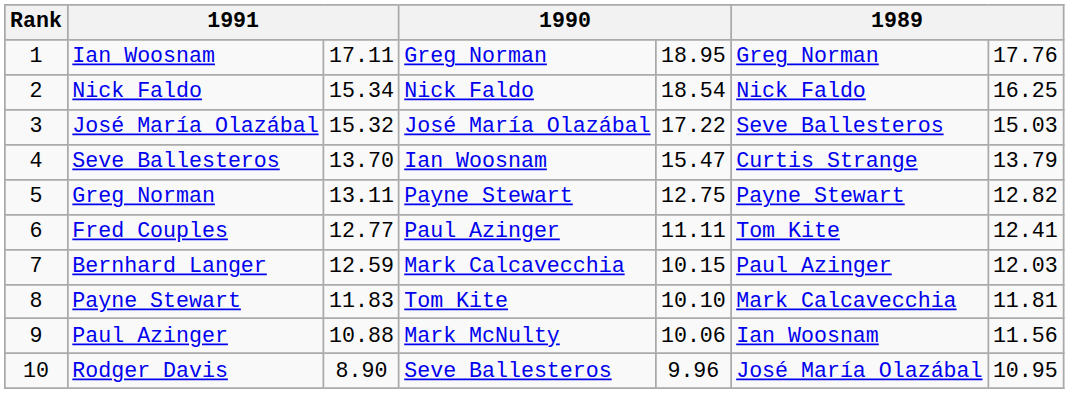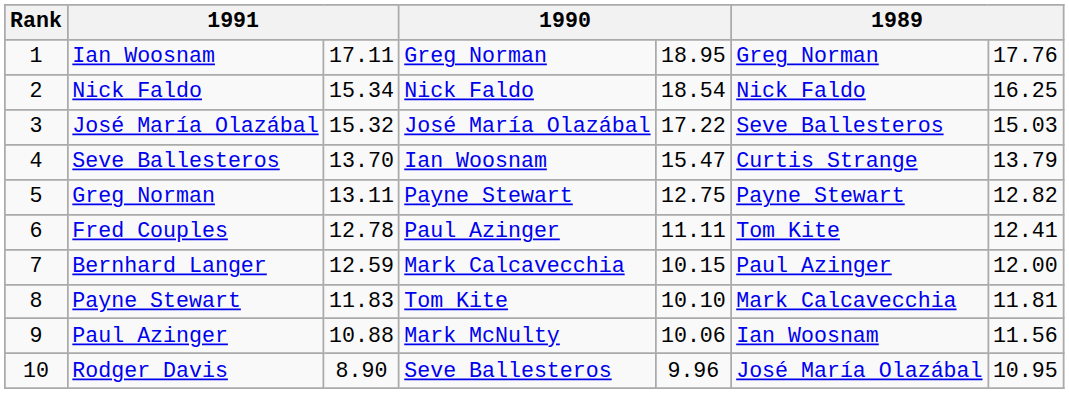 <table class=wikitable style="font-size:95%;text-align:center">
 <tr>
 <th>Rank</th>
 <th colspan=2 width="180">1991</th>
 <th colspan=2 width="180">1990</th>
 <th colspan=2 width="180">1989</th>
 </tr>
 <tr>
 <td>1</td>
 <td align=left><a href='#'>Ian Woosnam</a></td>
 <td>17.11</td>
 <td align=left><a href='#'>Greg Norman</a></td>
 <td>18.95</td>
 <td align=left><a href='#'>Greg Norman</a></td>
 <td>17.76</td>
 </tr>
 <tr>
 <td>2</td>
 <td align=left><a href='#'>Nick Faldo</a></td>
 <td>15.34</td>
 <td align=left><a href='#'>Nick Faldo</a></td>
 <td>18.54</td>
 <td align=left><a href='#'>Nick Faldo</a></td>
 <td>16.25</td>
 </tr>
 <tr>
 <td>3</td>
 <td align=left><a href='#'>José María Olazábal</a></td>
 <td>15.32</td>
 <td align=left><a href='#'>José María Olazábal</a></td>
 <td>17.22</td>
 <td align=left><a href='#'>Seve Ballesteros</a></td>
 <td>15.03</td>
 </tr>
 <tr>
 <td>4</td>
 <td align=left><a href='#'>Seve Ballesteros</a></td>
 <td>13.70</td>
 <td align=left><a href='#'>Ian Woosnam</a></td>
 <td>15.47</td>
 <td align=left><a href='#'>Curtis Strange</a></td>
 <td>13.79</td>
 </tr>
 <tr>
 <td>5</td>
 <td align=left><a href='#'>Greg Norman</a></td>
 <td>13.11</td>
 <td align=left><a href='#'>Payne Stewart</a></td>
 <td>12.75</td>
 <td align=left><a href='#'>Payne Stewart</a></td>
 <td>12.82</td>
 </tr>
 <tr>
 <td>6</td>
 <td align=left><a href='#'>Fred Couples</a></td>
-<td>12.77</td>
+<td>12.78</td>
 <td align=left><a href='#'>Paul Azinger</a></td>
 <td>11.11</td>
 <td align=left><a href='#'>Tom Kite</a></td>
 <td>12.41</td>
 </tr>
 <tr>
 <td>7</td>
 <td align=left><a href='#'>Bernhard Langer</a></td>
 <td>12.59</td>
 <td align=left><a href='#'>Mark Calcavecchia</a></td>
 <td>10.15</td>
 <td align=left><a href='#'>Paul Azinger</a></td>
-<td>12.03</td>
+<td>12.00</td>
 </tr>
 <tr>
 <td>8</td>
 <td align=left><a href='#'>Payne Stewart</a></td>
 <td>11.83</td>
 <td align=left><a href='#'>Tom Kite</a></td>
 <td>10.10</td>
 <td align=left><a href='#'>Mark Calcavecchia</a></td>
 <td>11.81</td>
 </tr>
 <tr>
 <td>9</td>
 <td align=left><a href='#'>Paul Azinger</a></td>
 <td>10.88</td>
 <td align=left><a href='#'>Mark McNulty</a></td>
 <td>10.06</td>
 <td align=left><a href='#'>Ian Woosnam</a></td>
 <td>11.56</td>
 </tr>
 <tr>
 <td>10</td>
 <td align=left><a href='#'>Rodger Davis</a></td>
 <td>8.90</td>
 <td align=left><a href='#'>Seve Ballesteros</a></td>
 <td>9.96</td>
 <td align=left><a href='#'>José María Olazábal</a></td>
 <td>10.95</td>
 </tr>
 </table>
